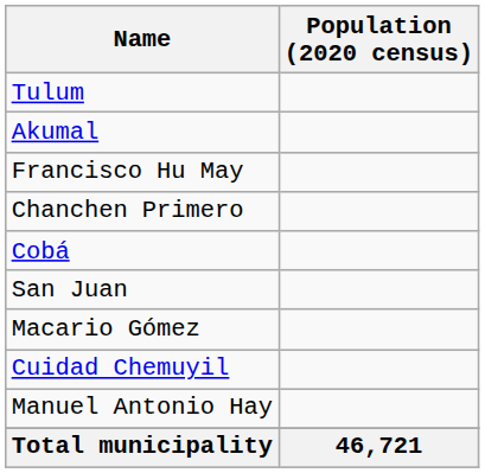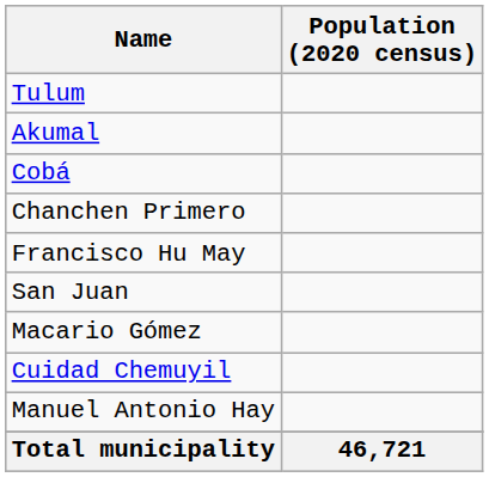 <table class="wikitable sortable">
 <tr>
 <th>Name</th>
 <th>Population<br>(2020 census)</th>
 </tr>
 <tr>
 <td><a href='#'>Tulum</a></td>
 <td></td>
 </tr>
 <tr>
 <td><a href='#'>Akumal</a></td>
 <td></td>
 </tr>
 <tr>
-<td>Francisco Hu May</td>
+<td><a href='#'>Cobá</a></td>
 <td></td>
 </tr>
 <tr>
 <td>Chanchen Primero</td>
 <td></td>
 </tr>
 <tr>
-<td><a href='#'>Cobá</a></td>
+<td>Francisco Hu May</td>
 <td></td>
 </tr>
 <tr>
 <td>San Juan</td>
 <td></td>
 </tr>
 <tr>
 <td>Macario Gómez</td>
 <td></td>
 </tr>
 <tr>
 <td><a href='#'>Cuidad Chemuyil</a></td>
 <td></td>
 </tr>
 <tr>
 <td>Manuel Antonio Hay</td>
 <td></td>
 </tr>
 <tr>
 </tr>
 <tr>
 <th>Total municipality</th>
 <th>46,721</th>
 </tr>
 </table>
